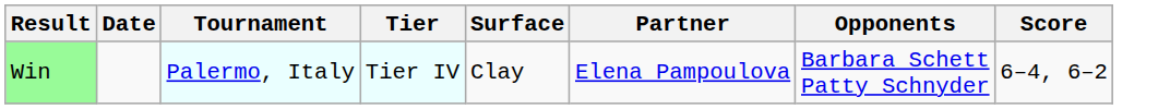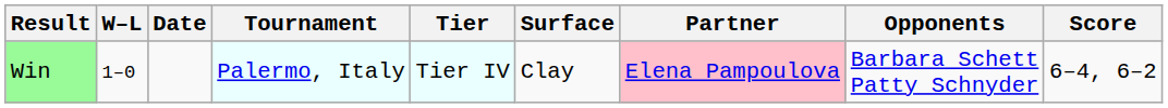 <table class="sortable wikitable">
 <tr>
 <th>Result</th>
+<th class="unsortable">W–L</th>
 <th>Date</th>
 <th>Tournament</th>
 <th>Tier</th>
 <th>Surface</th>
 <th>Partner</th>
 <th>Opponents</th>
 <th class="unsortable">Score</th>
 </tr>
 <tr>
 <td style="background:#98fb98;">Win</td>
+<td><small>1–0</small></td>
 <td><a href='#'></a></td>
 <td style="background:#eaffff;"><a href='#'>Palermo</a>, Italy</td>
 <td style="background:#eaffff;">Tier IV</td>
 <td>Clay</td>
-<td> <a href='#'>Elena Pampoulova</a></td>
+<td style="background: pink;"> <a href='#'>Elena Pampoulova</a></td>
 <td> <a href='#'>Barbara Schett</a> <br>  <a href='#'>Patty Schnyder</a></td>
 <td>6–4, 6–2</td>
 </tr>
 </table>
